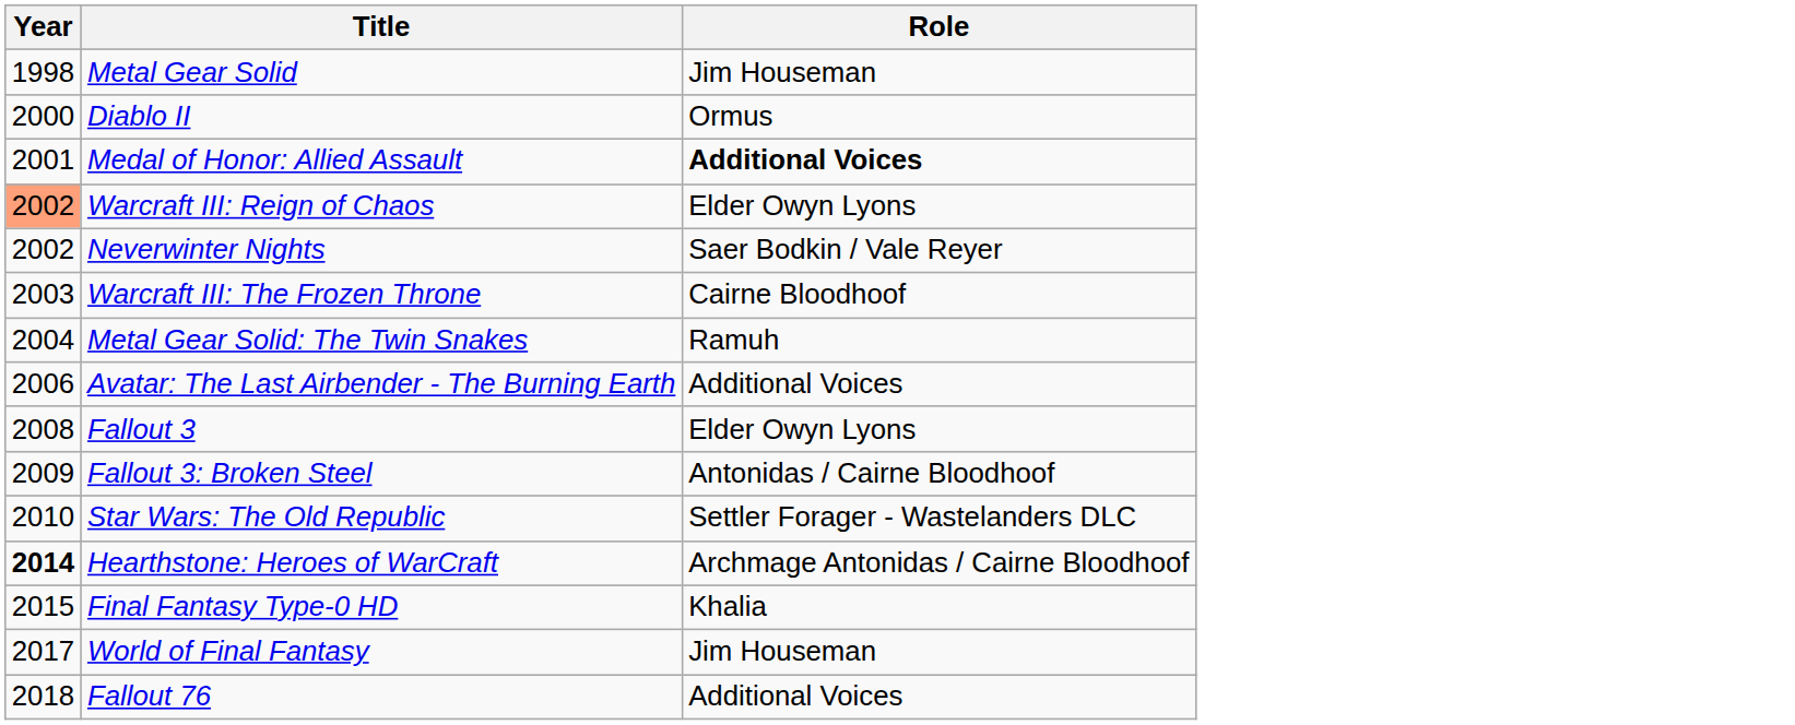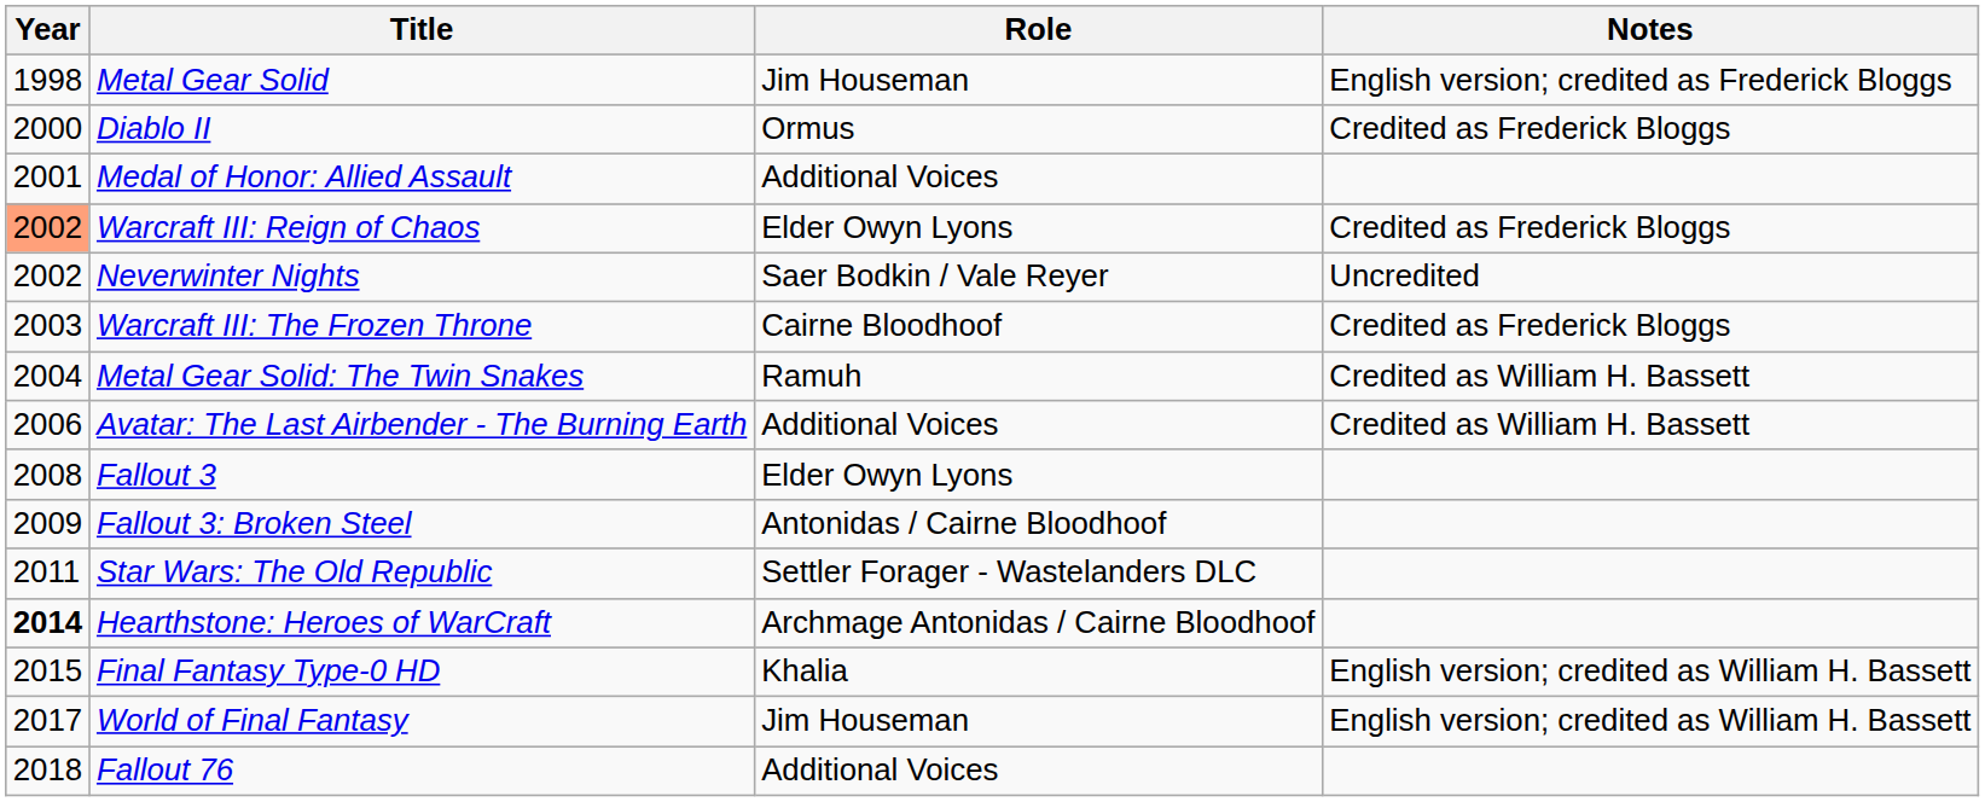 <table class="wikitable sortable">
 <tr>
 <th>Year</th>
 <th>Title</th>
 <th>Role</th>
+<th>Notes</th>
 </tr>
 <tr>
 <td>1998</td>
 <td><em><a href='#'>Metal Gear Solid</a></em></td>
 <td>Jim Houseman</td>
+<td>English version; credited as Frederick Bloggs</td>
 </tr>
 <tr>
 <td>2000</td>
 <td><em><a href='#'>Diablo II</a></em></td>
 <td>Ormus</td>
+<td>Credited as Frederick Bloggs</td>
 </tr>
 <tr>
 <td>2001</td>
 <td><em><a href='#'>Medal of Honor: Allied Assault</a></em></td>
-<td><strong>Additional Voices</strong></td>
+<td>Additional Voices</td>
+<td></td>
 </tr>
 <tr>
 <td style="background: lightsalmon;">2002</td>
 <td><em><a href='#'>Warcraft III: Reign of Chaos</a></em></td>
 <td>Elder Owyn Lyons</td>
+<td>Credited as Frederick Bloggs</td>
 </tr>
 <tr>
 <td>2002</td>
 <td><em><a href='#'>Neverwinter Nights</a></em></td>
 <td>Saer Bodkin / Vale Reyer</td>
+<td>Uncredited</td>
 </tr>
 <tr>
 <td>2003</td>
 <td><em><a href='#'>Warcraft III: The Frozen Throne</a></em></td>
 <td>Cairne Bloodhoof</td>
+<td>Credited as Frederick Bloggs</td>
 </tr>
 <tr>
 <td>2004</td>
 <td><em><a href='#'>Metal Gear Solid: The Twin Snakes</a></em></td>
 <td>Ramuh</td>
+<td>Credited as William H. Bassett</td>
 </tr>
 <tr>
 <td>2006</td>
 <td><em><a href='#'>Avatar: The Last Airbender - The Burning Earth</a></em></td>
 <td>Additional Voices</td>
+<td>Credited as William H. Bassett</td>
 </tr>
 <tr>
 <td>2008</td>
 <td><em><a href='#'>Fallout 3</a></em></td>
 <td>Elder Owyn Lyons</td>
+<td></td>
 </tr>
 <tr>
 <td>2009</td>
 <td><em><a href='#'>Fallout 3: Broken Steel</a></em></td>
 <td>Antonidas / Cairne Bloodhoof</td>
+<td></td>
 </tr>
 <tr>
-<td>2010</td>
+<td>2011</td>
 <td><em><a href='#'>Star Wars: The Old Republic</a></em></td>
 <td>Settler Forager - Wastelanders DLC</td>
+<td></td>
 </tr>
 <tr>
 <td><strong>2014</strong></td>
 <td><em><a href='#'>Hearthstone: Heroes of WarCraft</a></em></td>
 <td>Archmage Antonidas / Cairne Bloodhoof</td>
+<td></td>
 </tr>
 <tr>
 <td>2015</td>
 <td><em><a href='#'>Final Fantasy Type-0 HD</a></em></td>
 <td>Khalia</td>
+<td>English version; credited as William H. Bassett</td>
 </tr>
 <tr>
 <td>2017</td>
 <td><em><a href='#'>World of Final Fantasy</a></em></td>
 <td>Jim Houseman</td>
+<td>English version; credited as William H. Bassett</td>
 </tr>
 <tr>
 <td>2018</td>
 <td><em><a href='#'>Fallout 76</a></em></td>
 <td>Additional Voices</td>
+<td></td>
 </tr>
 </table>
